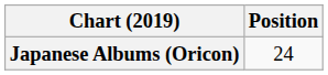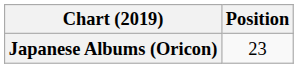 <table class="wikitable plainrowheaders" style="text-align:center">
 <tr>
 <th scope="col">Chart (2019)</th>
 <th scope="col">Position</th>
 </tr>
 <tr>
 <th scope="row">Japanese Albums (Oricon)</th>
-<td>24</td>
+<td>23</td>
 </tr>
 </table>
